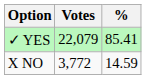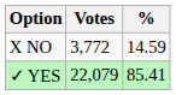 <table class="wikitable">
 <tr>
 <th>Option</th>
 <th>Votes</th>
 <th>%</th>
 </tr>
 <tr>
+<td>X NO</td>
+<td>3,772</td>
+<td>14.59</td>
+</tr>
+<tr>
 <td style=background:#bbf8be>✓ YES</td>
 <td style=background:#bbf8be>22,079</td>
 <td style=background:#bbf8be>85.41</td>
 </tr>
-<tr>
-<td>X NO</td>
-<td>3,772</td>
-<td>14.59</td>
-</tr>
 </table>
